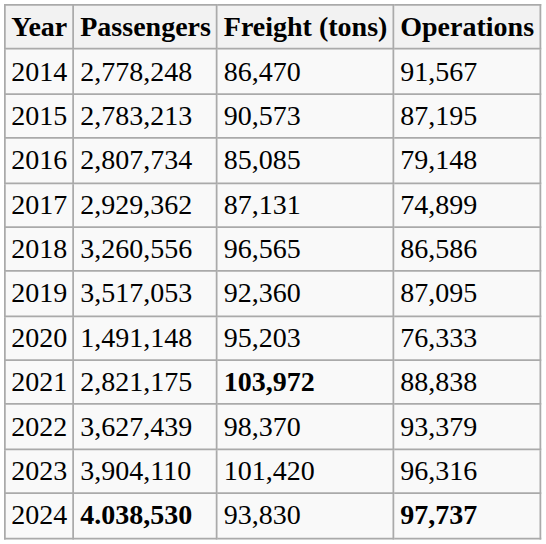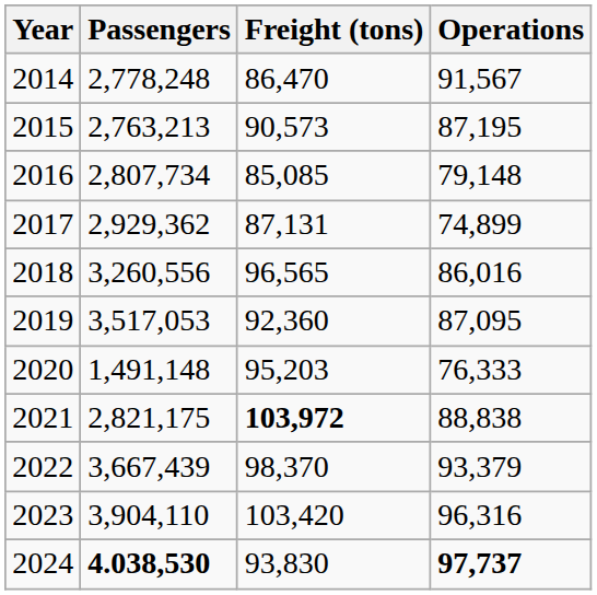 <table class="wikitable">
 <tr>
 <th>Year</th>
 <th>Passengers</th>
 <th>Freight (tons)</th>
 <th>Operations</th>
 </tr>
 <tr>
 <td>2014</td>
 <td>2,778,248</td>
 <td>86,470</td>
 <td>91,567</td>
 </tr>
 <tr>
 <td>2015</td>
-<td>2,783,213</td>
+<td>2,763,213</td>
 <td>90,573</td>
 <td>87,195</td>
 </tr>
 <tr>
 <td>2016</td>
 <td>2,807,734</td>
 <td>85,085</td>
 <td>79,148</td>
 </tr>
 <tr>
 <td>2017</td>
 <td>2,929,362</td>
 <td>87,131</td>
 <td>74,899</td>
 </tr>
 <tr>
 <td>2018</td>
 <td>3,260,556</td>
 <td>96,565</td>
-<td>86,586</td>
+<td>86,016</td>
 </tr>
 <tr>
 <td>2019</td>
 <td>3,517,053</td>
 <td>92,360</td>
 <td>87,095</td>
 </tr>
 <tr>
 <td>2020</td>
 <td>1,491,148</td>
 <td>95,203</td>
 <td>76,333</td>
 </tr>
 <tr>
 <td>2021</td>
 <td>2,821,175</td>
 <td><strong>103,972</strong></td>
 <td>88,838</td>
 </tr>
 <tr>
 <td>2022</td>
-<td>3,627,439</td>
+<td>3,667,439</td>
 <td>98,370</td>
 <td>93,379</td>
 </tr>
 <tr>
 <td>2023</td>
 <td>3,904,110</td>
-<td>101,420</td>
+<td>103,420</td>
 <td>96,316</td>
 </tr>
 <tr>
 <td>2024</td>
 <td><strong>4.038,530</strong></td>
 <td>93,830</td>
 <td><strong>97,737</strong></td>
 </tr>
 </table>
